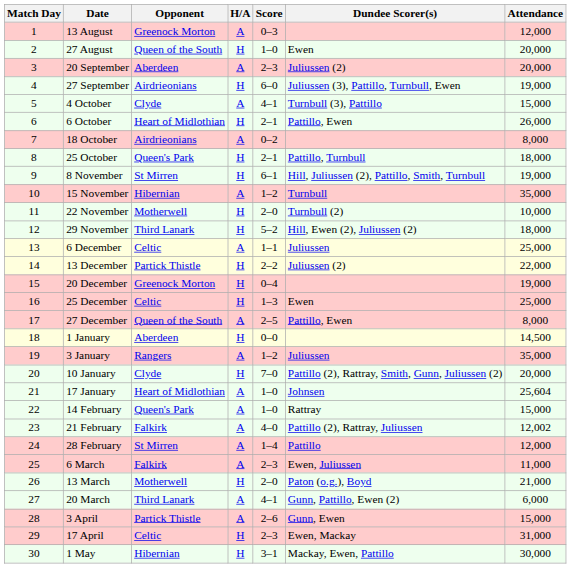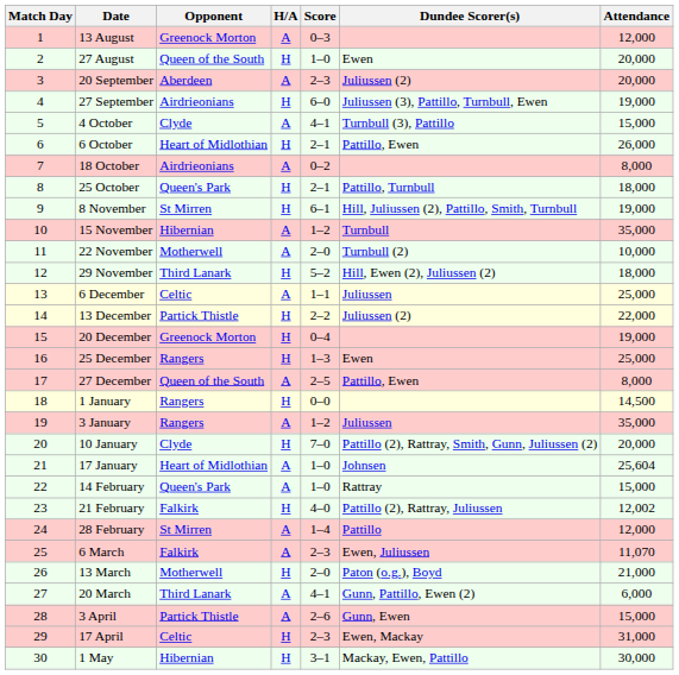 <table class="wikitable" style="text-align:center">
 <tr>
 <th>Match Day</th>
 <th>Date</th>
 <th>Opponent</th>
 <th>H/A</th>
 <th>Score</th>
 <th>Dundee Scorer(s)</th>
 <th>Attendance</th>
 </tr>
 <tr bgcolor="#FFCCCC">
 <td>1</td>
 <td align="left">13 August</td>
 <td align="left"><a href='#'>Greenock Morton</a></td>
 <td><a href='#'>A</a></td>
 <td>0–3</td>
 <td align="left"></td>
 <td>12,000</td>
 </tr>
 <tr bgcolor="#EEFFEE">
 <td>2</td>
 <td align="left">27 August</td>
 <td align="left"><a href='#'>Queen of the South</a></td>
 <td><a href='#'>H</a></td>
 <td>1–0</td>
 <td align="left">Ewen</td>
 <td>20,000</td>
 </tr>
 <tr bgcolor="#FFCCCC">
 <td>3</td>
 <td align="left">20 September</td>
 <td align="left"><a href='#'>Aberdeen</a></td>
 <td><a href='#'>A</a></td>
 <td>2–3</td>
 <td align="left"><a href='#'>Juliussen</a> (2)</td>
 <td>20,000</td>
 </tr>
 <tr bgcolor="#EEFFEE">
 <td>4</td>
 <td align="left">27 September</td>
 <td align="left"><a href='#'>Airdrieonians</a></td>
 <td><a href='#'>H</a></td>
 <td>6–0</td>
 <td align="left"><a href='#'>Juliussen</a> (3), <a href='#'>Pattillo</a>, <a href='#'>Turnbull</a>, Ewen</td>
 <td>19,000</td>
 </tr>
 <tr bgcolor="#EEFFEE">
 <td>5</td>
 <td align="left">4 October</td>
 <td align="left"><a href='#'>Clyde</a></td>
 <td><a href='#'>A</a></td>
 <td>4–1</td>
 <td align="left"><a href='#'>Turnbull</a> (3), <a href='#'>Pattillo</a></td>
 <td>15,000</td>
 </tr>
 <tr bgcolor="#EEFFEE">
 <td>6</td>
 <td align="left">6 October</td>
 <td align="left"><a href='#'>Heart of Midlothian</a></td>
 <td><a href='#'>H</a></td>
 <td>2–1</td>
 <td align="left"><a href='#'>Pattillo</a>, Ewen</td>
 <td>26,000</td>
 </tr>
 <tr bgcolor="#FFCCCC">
 <td>7</td>
 <td align="left">18 October</td>
 <td align="left"><a href='#'>Airdrieonians</a></td>
 <td><a href='#'>A</a></td>
 <td>0–2</td>
 <td align="left"></td>
 <td>8,000</td>
 </tr>
 <tr bgcolor="#EEFFEE">
 <td>8</td>
 <td align="left">25 October</td>
 <td align="left"><a href='#'>Queen's Park</a></td>
 <td><a href='#'>H</a></td>
 <td>2–1</td>
 <td align="left"><a href='#'>Pattillo</a>, <a href='#'>Turnbull</a></td>
 <td>18,000</td>
 </tr>
 <tr bgcolor="#EEFFEE">
 <td>9</td>
 <td align="left">8 November</td>
 <td align="left"><a href='#'>St Mirren</a></td>
 <td><a href='#'>H</a></td>
 <td>6–1</td>
 <td align="left"><a href='#'>Hill</a>, <a href='#'>Juliussen</a> (2), <a href='#'>Pattillo</a>, <a href='#'>Smith</a>, <a href='#'>Turnbull</a></td>
 <td>19,000</td>
 </tr>
 <tr bgcolor="#FFCCCC">
 <td>10</td>
 <td align="left">15 November</td>
 <td align="left"><a href='#'>Hibernian</a></td>
 <td><a href='#'>A</a></td>
 <td>1–2</td>
 <td align="left"><a href='#'>Turnbull</a></td>
 <td>35,000</td>
 </tr>
 <tr bgcolor="#EEFFEE">
 <td>11</td>
 <td align="left">22 November</td>
 <td align="left"><a href='#'>Motherwell</a></td>
-<td><a href='#'>H</a></td>
+<td><a href='#'>A</a></td>
 <td>2–0</td>
 <td align="left"><a href='#'>Turnbull</a> (2)</td>
 <td>10,000</td>
 </tr>
 <tr bgcolor="#EEFFEE">
 <td>12</td>
 <td align="left">29 November</td>
 <td align="left"><a href='#'>Third Lanark</a></td>
 <td><a href='#'>H</a></td>
 <td>5–2</td>
 <td align="left"><a href='#'>Hill</a>, Ewen (2), <a href='#'>Juliussen</a> (2)</td>
 <td>18,000</td>
 </tr>
 <tr bgcolor="#FFFFDD">
 <td>13</td>
 <td align="left">6 December</td>
 <td align="left"><a href='#'>Celtic</a></td>
 <td><a href='#'>A</a></td>
 <td>1–1</td>
 <td align="left"><a href='#'>Juliussen</a></td>
 <td>25,000</td>
 </tr>
 <tr bgcolor="#FFFFDD">
 <td>14</td>
 <td align="left">13 December</td>
 <td align="left"><a href='#'>Partick Thistle</a></td>
 <td><a href='#'>H</a></td>
 <td>2–2</td>
 <td align="left"><a href='#'>Juliussen</a> (2)</td>
 <td>22,000</td>
 </tr>
 <tr bgcolor="#FFCCCC">
 <td>15</td>
 <td align="left">20 December</td>
 <td align="left"><a href='#'>Greenock Morton</a></td>
 <td><a href='#'>H</a></td>
 <td>0–4</td>
 <td align="left"></td>
 <td>19,000</td>
 </tr>
 <tr bgcolor="#FFCCCC">
 <td>16</td>
 <td align="left">25 December</td>
-<td align="left"><a href='#'>Celtic</a></td>
+<td align="left"><a href='#'>Rangers</a></td>
 <td><a href='#'>H</a></td>
 <td>1–3</td>
 <td align="left">Ewen</td>
 <td>25,000</td>
 </tr>
 <tr bgcolor="#FFCCCC">
 <td>17</td>
 <td align="left">27 December</td>
 <td align="left"><a href='#'>Queen of the South</a></td>
 <td><a href='#'>A</a></td>
 <td>2–5</td>
 <td align="left"><a href='#'>Pattillo</a>, Ewen</td>
 <td>8,000</td>
 </tr>
 <tr bgcolor="#FFFFDD">
 <td>18</td>
 <td align="left">1 January</td>
-<td align="left"><a href='#'>Aberdeen</a></td>
+<td align="left"><a href='#'>Rangers</a></td>
 <td><a href='#'>H</a></td>
 <td>0–0</td>
 <td align="left"></td>
 <td>14,500</td>
 </tr>
 <tr bgcolor="#FFCCCC">
 <td>19</td>
 <td align="left">3 January</td>
 <td align="left"><a href='#'>Rangers</a></td>
 <td><a href='#'>A</a></td>
 <td>1–2</td>
 <td align="left"><a href='#'>Juliussen</a></td>
 <td>35,000</td>
 </tr>
 <tr bgcolor="#EEFFEE">
 <td>20</td>
 <td align="left">10 January</td>
 <td align="left"><a href='#'>Clyde</a></td>
 <td><a href='#'>H</a></td>
 <td>7–0</td>
 <td align="left"><a href='#'>Pattillo</a> (2), Rattray, <a href='#'>Smith</a>, <a href='#'>Gunn</a>, <a href='#'>Juliussen</a> (2)</td>
 <td>20,000</td>
 </tr>
 <tr bgcolor="#EEFFEE">
 <td>21</td>
 <td align="left">17 January</td>
 <td align="left"><a href='#'>Heart of Midlothian</a></td>
 <td><a href='#'>A</a></td>
 <td>1–0</td>
 <td align="left"><a href='#'>Johnsen</a></td>
 <td>25,604</td>
 </tr>
 <tr bgcolor="#EEFFEE">
 <td>22</td>
 <td align="left">14 February</td>
 <td align="left"><a href='#'>Queen's Park</a></td>
 <td><a href='#'>A</a></td>
 <td>1–0</td>
 <td align="left">Rattray</td>
 <td>15,000</td>
 </tr>
 <tr bgcolor="#EEFFEE">
 <td>23</td>
 <td align="left">21 February</td>
 <td align="left"><a href='#'>Falkirk</a></td>
-<td><a href='#'>A</a></td>
+<td><a href='#'>H</a></td>
 <td>4–0</td>
 <td align="left"><a href='#'>Pattillo</a> (2), Rattray, <a href='#'>Juliussen</a></td>
 <td>12,002</td>
 </tr>
 <tr bgcolor="#FFCCCC">
 <td>24</td>
 <td align="left">28 February</td>
 <td align="left"><a href='#'>St Mirren</a></td>
 <td><a href='#'>A</a></td>
 <td>1–4</td>
 <td align="left"><a href='#'>Pattillo</a></td>
 <td>12,000</td>
 </tr>
 <tr bgcolor="#FFCCCC">
 <td>25</td>
 <td align="left">6 March</td>
 <td align="left"><a href='#'>Falkirk</a></td>
 <td><a href='#'>A</a></td>
 <td>2–3</td>
 <td align="left">Ewen, <a href='#'>Juliussen</a></td>
-<td>11,000</td>
+<td>11,070</td>
 </tr>
 <tr bgcolor="#EEFFEE">
 <td>26</td>
 <td align="left">13 March</td>
 <td align="left"><a href='#'>Motherwell</a></td>
 <td><a href='#'>H</a></td>
 <td>2–0</td>
 <td align="left"><a href='#'>Paton</a> (<a href='#'>o.g.</a>), <a href='#'>Boyd</a></td>
 <td>21,000</td>
 </tr>
 <tr bgcolor="#EEFFEE">
 <td>27</td>
 <td align="left">20 March</td>
 <td align="left"><a href='#'>Third Lanark</a></td>
 <td><a href='#'>A</a></td>
 <td>4–1</td>
 <td align="left"><a href='#'>Gunn</a>, <a href='#'>Pattillo</a>, Ewen (2)</td>
 <td>6,000</td>
 </tr>
 <tr bgcolor="#FFCCCC">
 <td>28</td>
 <td align="left">3 April</td>
 <td align="left"><a href='#'>Partick Thistle</a></td>
 <td><a href='#'>A</a></td>
 <td>2–6</td>
 <td align="left"><a href='#'>Gunn</a>, Ewen</td>
 <td>15,000</td>
 </tr>
 <tr bgcolor="#FFCCCC">
 <td>29</td>
 <td align="left">17 April</td>
 <td align="left"><a href='#'>Celtic</a></td>
 <td><a href='#'>H</a></td>
 <td>2–3</td>
 <td align="left">Ewen, Mackay</td>
 <td>31,000</td>
 </tr>
 <tr bgcolor="#EEFFEE">
 <td>30</td>
 <td align="left">1 May</td>
 <td align="left"><a href='#'>Hibernian</a></td>
 <td><a href='#'>H</a></td>
 <td>3–1</td>
 <td align="left">Mackay, Ewen, <a href='#'>Pattillo</a></td>
 <td>30,000</td>
 </tr>
 </table>
